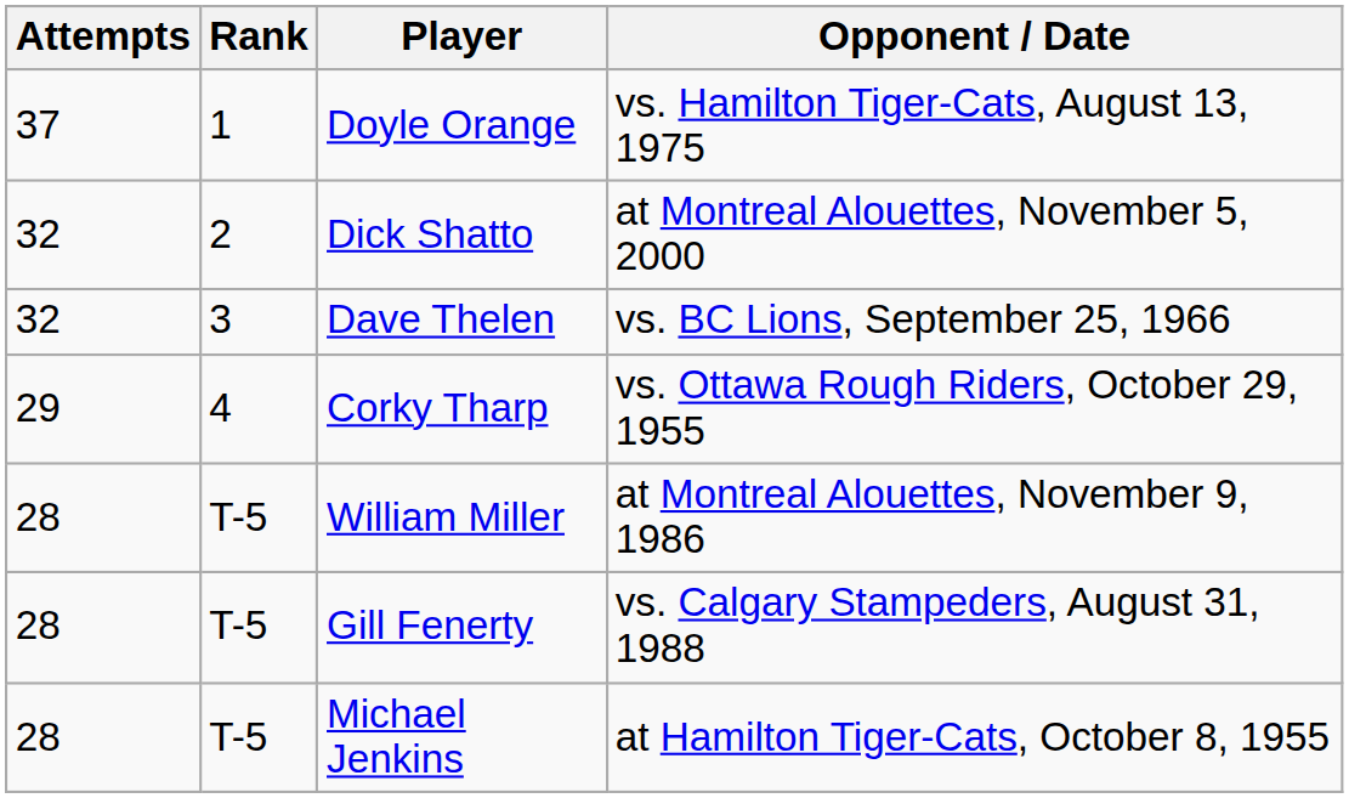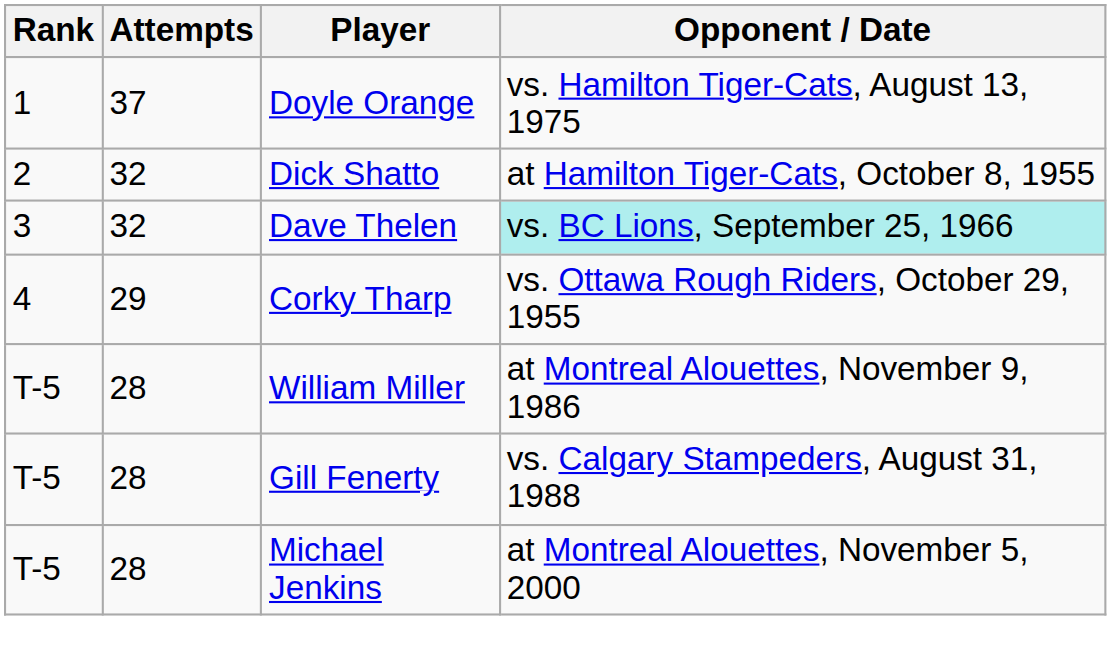 <table class="wikitable" style="width:60%; text-align:left; border-collapse:collapse;">
 <tr>
+<th>Rank</th>
 <th>Attempts</th>
-<th>Rank</th>
 <th>Player</th>
 <th>Opponent / Date</th>
 </tr>
 <tr>
+<td>1</td>
 <td>37</td>
-<td>1</td>
 <td><a href='#'>Doyle Orange</a></td>
 <td>vs. <a href='#'>Hamilton Tiger-Cats</a>, August 13, 1975</td>
 </tr>
 <tr>
+<td>2</td>
 <td>32</td>
-<td>2</td>
 <td><a href='#'>Dick Shatto</a></td>
-<td>at <a href='#'>Montreal Alouettes</a>, November 5, 2000</td>
+<td>at <a href='#'>Hamilton Tiger-Cats</a>, October 8, 1955</td>
 </tr>
 <tr>
+<td>3</td>
 <td>32</td>
-<td>3</td>
 <td><a href='#'>Dave Thelen</a></td>
-<td>vs. <a href='#'>BC Lions</a>, September 25, 1966</td>
+<td style="background: paleturquoise;">vs. <a href='#'>BC Lions</a>, September 25, 1966</td>
 </tr>
 <tr>
+<td>4</td>
 <td>29</td>
-<td>4</td>
 <td><a href='#'>Corky Tharp</a></td>
 <td>vs. <a href='#'>Ottawa Rough Riders</a>, October 29, 1955</td>
 </tr>
 <tr>
+<td>T-5</td>
 <td>28</td>
-<td>T-5</td>
 <td><a href='#'>William Miller</a></td>
 <td>at <a href='#'>Montreal Alouettes</a>, November 9, 1986</td>
 </tr>
 <tr>
+<td>T-5</td>
 <td>28</td>
-<td>T-5</td>
 <td><a href='#'>Gill Fenerty</a></td>
 <td>vs. <a href='#'>Calgary Stampeders</a>, August 31, 1988</td>
 </tr>
 <tr>
+<td>T-5</td>
 <td>28</td>
-<td>T-5</td>
 <td><a href='#'>Michael Jenkins</a></td>
-<td>at <a href='#'>Hamilton Tiger-Cats</a>, October 8, 1955</td>
+<td>at <a href='#'>Montreal Alouettes</a>, November 5, 2000</td>
 </tr>
 </table>
